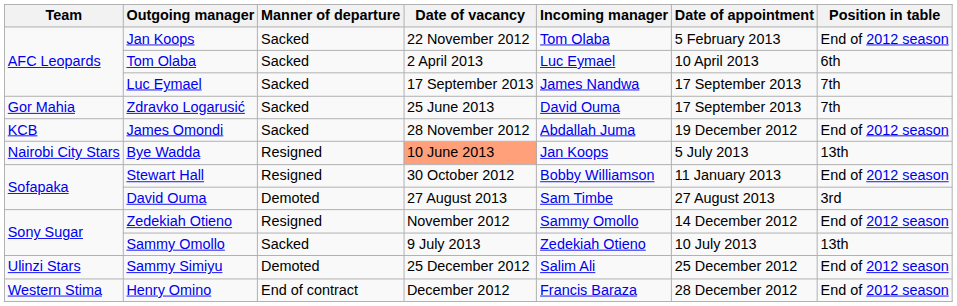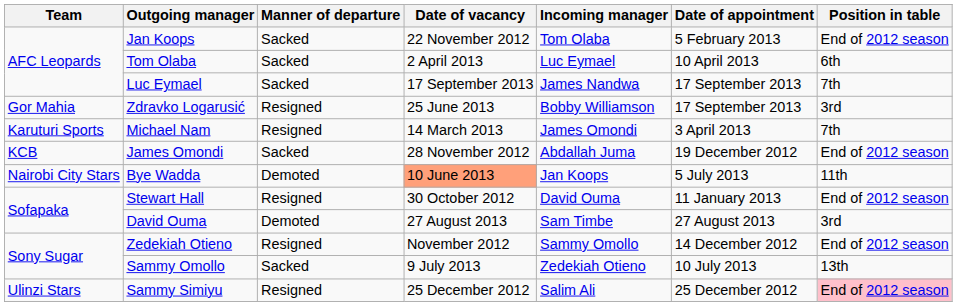 <table class="wikitable sortable">
 <tr>
 <th>Team</th>
 <th>Outgoing manager</th>
 <th>Manner of departure</th>
 <th>Date of vacancy</th>
 <th>Incoming manager</th>
 <th>Date of appointment</th>
 <th>Position in table</th>
 </tr>
 <tr>
 <td rowspan="3"><a href='#'>AFC Leopards</a></td>
 <td> <a href='#'>Jan Koops</a></td>
 <td>Sacked</td>
 <td>22 November 2012</td>
 <td> <a href='#'>Tom Olaba</a></td>
 <td>5 February 2013</td>
 <td>End of <a href='#'>2012 season</a></td>
 </tr>
 <tr>
 <td> <a href='#'>Tom Olaba</a></td>
 <td>Sacked</td>
 <td>2 April 2013</td>
 <td> <a href='#'>Luc Eymael</a></td>
 <td>10 April 2013</td>
 <td>6th</td>
 </tr>
 <tr>
 <td> <a href='#'>Luc Eymael</a></td>
 <td>Sacked</td>
 <td>17 September 2013</td>
 <td> <a href='#'>James Nandwa</a></td>
 <td>17 September 2013</td>
 <td>7th</td>
 </tr>
 <tr>
 <td><a href='#'>Gor Mahia</a></td>
 <td> <a href='#'>Zdravko Logarusić</a></td>
-<td>Sacked</td>
+<td>Resigned</td>
 <td>25 June 2013</td>
-<td> <a href='#'>David Ouma</a></td>
+<td> <a href='#'>Bobby Williamson</a></td>
 <td>17 September 2013</td>
+<td>3rd</td>
+</tr>
+<tr>
+<td><a href='#'>Karuturi Sports</a></td>
+<td> <a href='#'>Michael Nam</a></td>
+<td>Resigned</td>
+<td>14 March 2013</td>
+<td> <a href='#'>James Omondi</a></td>
+<td>3 April 2013</td>
 <td>7th</td>
 </tr>
 <tr>
 <td><a href='#'>KCB</a></td>
 <td> <a href='#'>James Omondi</a></td>
 <td>Sacked</td>
 <td>28 November 2012</td>
 <td> <a href='#'>Abdallah Juma</a></td>
 <td>19 December 2012</td>
 <td>End of <a href='#'>2012 season</a></td>
 </tr>
 <tr>
 <td><a href='#'>Nairobi City Stars</a></td>
 <td> <a href='#'>Bye Wadda</a></td>
-<td>Resigned</td>
+<td>Demoted</td>
 <td style="background: lightsalmon;">10 June 2013</td>
 <td> <a href='#'>Jan Koops</a></td>
 <td>5 July 2013</td>
-<td>13th</td>
+<td>11th</td>
 </tr>
 <tr>
 <td rowspan="2"><a href='#'>Sofapaka</a></td>
 <td> <a href='#'>Stewart Hall</a></td>
 <td>Resigned</td>
 <td>30 October 2012</td>
-<td> <a href='#'>Bobby Williamson</a></td>
+<td> <a href='#'>David Ouma</a></td>
 <td>11 January 2013</td>
 <td>End of <a href='#'>2012 season</a></td>
 </tr>
 <tr>
 <td> <a href='#'>David Ouma</a></td>
 <td>Demoted</td>
 <td>27 August 2013</td>
 <td> <a href='#'>Sam Timbe</a></td>
 <td>27 August 2013</td>
 <td>3rd</td>
 </tr>
 <tr>
 <td rowspan="2"><a href='#'>Sony Sugar</a></td>
 <td> <a href='#'>Zedekiah Otieno</a></td>
 <td>Resigned</td>
 <td>November 2012</td>
 <td> <a href='#'>Sammy Omollo</a></td>
 <td>14 December 2012</td>
 <td>End of <a href='#'>2012 season</a></td>
 </tr>
 <tr>
 <td> <a href='#'>Sammy Omollo</a></td>
 <td>Sacked</td>
 <td>9 July 2013</td>
 <td> <a href='#'>Zedekiah Otieno</a></td>
 <td>10 July 2013</td>
 <td>13th</td>
 </tr>
 <tr>
 <td><a href='#'>Ulinzi Stars</a></td>
 <td> <a href='#'>Sammy Simiyu</a></td>
-<td>Demoted</td>
+<td>Resigned</td>
 <td>25 December 2012</td>
 <td> <a href='#'>Salim Ali</a></td>
 <td>25 December 2012</td>
-<td>End of <a href='#'>2012 season</a></td>
-</tr>
-<tr>
-<td><a href='#'>Western Stima</a></td>
-<td> <a href='#'>Henry Omino</a></td>
-<td>End of contract</td>
-<td>December 2012</td>
-<td> <a href='#'>Francis Baraza</a></td>
-<td>28 December 2012</td>
-<td>End of <a href='#'>2012 season</a></td>
+<td style="background: pink;">End of <a href='#'>2012 season</a></td>
 </tr>
 </table>
